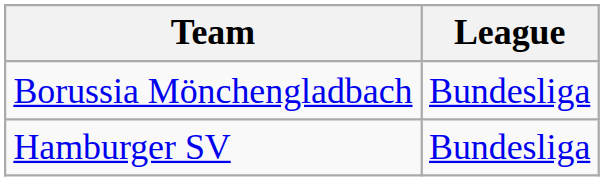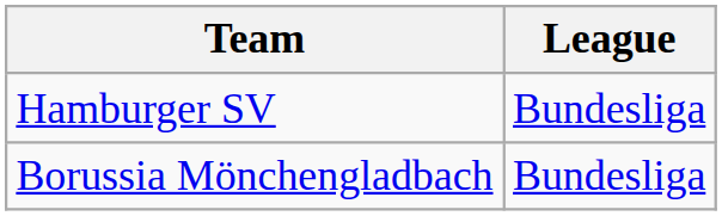 <table class="wikitable">
 <tr>
 <th>Team</th>
 <th>League</th>
 </tr>
 <tr>
+<td><a href='#'>Hamburger SV</a></td>
+<td><a href='#'>Bundesliga</a></td>
+</tr>
+<tr>
 <td><a href='#'>Borussia Mönchengladbach</a></td>
 <td><a href='#'>Bundesliga</a></td>
 </tr>
-<tr>
-<td><a href='#'>Hamburger SV</a></td>
-<td><a href='#'>Bundesliga</a></td>
-</tr>
 </table>
